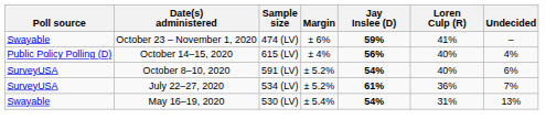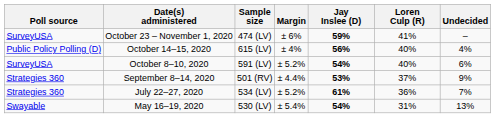 <table class="wikitable" style="font-size:90%;text-align:center;">
 <tr valign=bottom>
 <th>Poll source</th>
 <th>Date(s)<br>administered</th>
 <th>Sample<br>size</th>
 <th>Margin<br></th>
 <th style="width:100px;">Jay<br>Inslee (D)</th>
 <th style="width:100px;">Loren<br>Culp (R)</th>
 <th>Undecided</th>
 </tr>
 <tr>
-<td style="text-align:left;"><a href='#'>Swayable</a></td>
+<td style="text-align:left;"><a href='#'>SurveyUSA</a></td>
 <td>October 23 – November 1, 2020</td>
 <td>474 (LV)</td>
 <td>± 6%</td>
 <td><strong>59%</strong></td>
 <td>41%</td>
 <td>–</td>
 </tr>
 <tr>
 <td style="text-align:left;"><a href='#'>Public Policy Polling (D)</a></td>
 <td>October 14–15, 2020</td>
 <td>615 (LV)</td>
 <td>± 4%</td>
 <td><strong>56%</strong></td>
 <td>40%</td>
 <td>4%</td>
 </tr>
 <tr>
 <td style="text-align:left;"><a href='#'>SurveyUSA</a></td>
 <td>October 8–10, 2020</td>
 <td>591 (LV)</td>
 <td>± 5.2%</td>
 <td><strong>54%</strong></td>
 <td>40%</td>
 <td>6%</td>
 </tr>
 <tr>
-<td style="text-align:left;"><a href='#'>SurveyUSA</a></td>
+<td style="text-align:left;"><a href='#'>Strategies 360</a></td>
+<td>September 8–14, 2020</td>
+<td>501 (RV)</td>
+<td>± 4.4%</td>
+<td><strong>53%</strong></td>
+<td>37%</td>
+<td>9%</td>
+</tr>
+<tr>
+<td style="text-align:left;"><a href='#'>Strategies 360</a></td>
 <td>July 22–27, 2020</td>
 <td>534 (LV)</td>
 <td>± 5.2%</td>
 <td><strong>61%</strong></td>
 <td>36%</td>
 <td>7%</td>
 </tr>
 <tr>
 <td style="text-align:left;"><a href='#'>Swayable</a></td>
 <td>May 16–19, 2020</td>
 <td>530 (LV)</td>
 <td>± 5.4%</td>
 <td><strong>54%</strong></td>
 <td>31%</td>
 <td>13%</td>
 </tr>
 </table>
